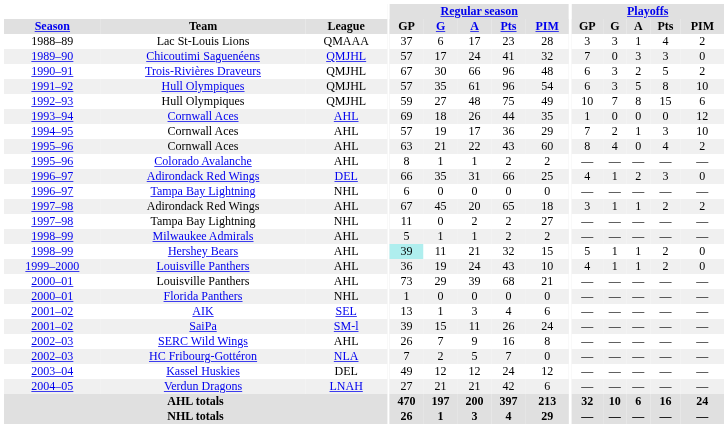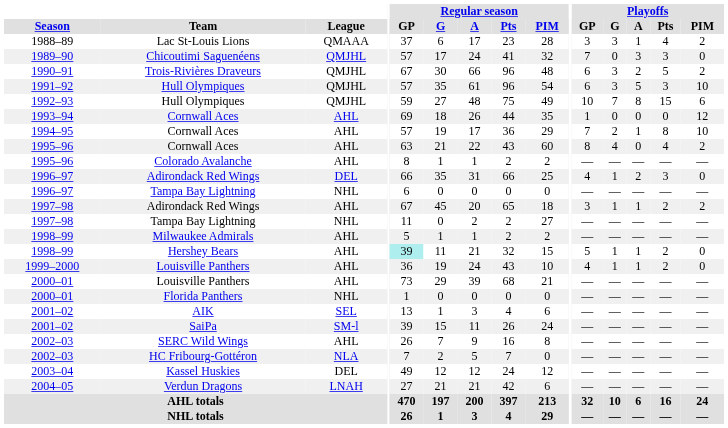 <table border="0" cellpadding="1" cellspacing="0" style="text-align:center; width:60em">
 <tr bgcolor="#e0e0e0">
 <th colspan="3"  bgcolor="#ffffff"></th>
 <th rowspan="99" bgcolor="#ffffff"></th>
 <th colspan="5"><a href='#'>Regular season</a></th>
 <th rowspan="99" bgcolor="#ffffff"></th>
 <th colspan="5"><a href='#'>Playoffs</a></th>
 </tr>
 <tr bgcolor="#e0e0e0">
 <th><a href='#'>Season</a></th>
 <th>Team</th>
 <th>League</th>
 <th>GP</th>
 <th><a href='#'>G</a></th>
 <th><a href='#'>A</a></th>
 <th><a href='#'>Pts</a></th>
 <th><a href='#'>PIM</a></th>
 <th>GP</th>
 <th>G</th>
 <th>A</th>
 <th>Pts</th>
 <th>PIM</th>
 </tr>
 <tr>
 <td>1988–89</td>
 <td>Lac St-Louis Lions</td>
 <td>QMAAA</td>
 <td>37</td>
 <td>6</td>
 <td>17</td>
 <td>23</td>
 <td>28</td>
 <td>3</td>
 <td>3</td>
 <td>1</td>
 <td>4</td>
 <td>2</td>
 </tr>
 <tr bgcolor="#f0f0f0">
 <td><a href='#'>1989–90</a></td>
 <td><a href='#'>Chicoutimi Saguenéens</a></td>
 <td><a href='#'>QMJHL</a></td>
 <td>57</td>
 <td>17</td>
 <td>24</td>
 <td>41</td>
 <td>32</td>
 <td>7</td>
 <td>0</td>
 <td>3</td>
 <td>3</td>
 <td>0</td>
 </tr>
 <tr>
 <td><a href='#'>1990–91</a></td>
 <td><a href='#'>Trois-Rivières Draveurs</a></td>
 <td>QMJHL</td>
 <td>67</td>
 <td>30</td>
 <td>66</td>
 <td>96</td>
 <td>48</td>
 <td>6</td>
 <td>3</td>
 <td>2</td>
 <td>5</td>
 <td>2</td>
 </tr>
 <tr bgcolor="#f0f0f0">
 <td><a href='#'>1991–92</a></td>
 <td><a href='#'>Hull Olympiques</a></td>
 <td>QMJHL</td>
 <td>57</td>
 <td>35</td>
 <td>61</td>
 <td>96</td>
 <td>54</td>
 <td>6</td>
 <td>3</td>
 <td>5</td>
-<td>8</td>
+<td>3</td>
 <td>10</td>
 </tr>
 <tr>
 <td><a href='#'>1992–93</a></td>
 <td>Hull Olympiques</td>
 <td>QMJHL</td>
 <td>59</td>
 <td>27</td>
 <td>48</td>
 <td>75</td>
 <td>49</td>
 <td>10</td>
 <td>7</td>
 <td>8</td>
 <td>15</td>
 <td>6</td>
 </tr>
 <tr bgcolor="#f0f0f0">
 <td><a href='#'>1993–94</a></td>
 <td><a href='#'>Cornwall Aces</a></td>
 <td><a href='#'>AHL</a></td>
 <td>69</td>
 <td>18</td>
 <td>26</td>
 <td>44</td>
 <td>35</td>
 <td>1</td>
 <td>0</td>
 <td>0</td>
 <td>0</td>
 <td>12</td>
 </tr>
 <tr>
 <td><a href='#'>1994–95</a></td>
 <td>Cornwall Aces</td>
 <td>AHL</td>
 <td>57</td>
 <td>19</td>
 <td>17</td>
 <td>36</td>
 <td>29</td>
 <td>7</td>
 <td>2</td>
 <td>1</td>
-<td>3</td>
+<td>8</td>
 <td>10</td>
 </tr>
 <tr bgcolor="#f0f0f0">
 <td><a href='#'>1995–96</a></td>
 <td>Cornwall Aces</td>
 <td>AHL</td>
 <td>63</td>
 <td>21</td>
 <td>22</td>
 <td>43</td>
 <td>60</td>
 <td>8</td>
 <td>4</td>
 <td>0</td>
 <td>4</td>
 <td>2</td>
 </tr>
 <tr>
 <td><a href='#'>1995–96</a></td>
 <td><a href='#'>Colorado Avalanche</a></td>
 <td>AHL</td>
 <td>8</td>
 <td>1</td>
 <td>1</td>
 <td>2</td>
 <td>2</td>
 <td>—</td>
 <td>—</td>
 <td>—</td>
 <td>—</td>
 <td>—</td>
 </tr>
 <tr bgcolor="#f0f0f0">
 <td><a href='#'>1996–97</a></td>
 <td><a href='#'>Adirondack Red Wings</a></td>
 <td><a href='#'>DEL</a></td>
 <td>66</td>
 <td>35</td>
 <td>31</td>
 <td>66</td>
 <td>25</td>
 <td>4</td>
 <td>1</td>
 <td>2</td>
 <td>3</td>
 <td>0</td>
 </tr>
 <tr>
 <td><a href='#'>1996–97</a></td>
 <td><a href='#'>Tampa Bay Lightning</a></td>
 <td>NHL</td>
 <td>6</td>
 <td>0</td>
 <td>0</td>
 <td>0</td>
 <td>0</td>
 <td>—</td>
 <td>—</td>
 <td>—</td>
 <td>—</td>
 <td>—</td>
 </tr>
 <tr bgcolor="#f0f0f0">
 <td><a href='#'>1997–98</a></td>
 <td>Adirondack Red Wings</td>
 <td>AHL</td>
 <td>67</td>
 <td>45</td>
 <td>20</td>
 <td>65</td>
 <td>18</td>
 <td>3</td>
 <td>1</td>
 <td>1</td>
 <td>2</td>
 <td>2</td>
 </tr>
 <tr>
 <td><a href='#'>1997–98</a></td>
 <td>Tampa Bay Lightning</td>
 <td>NHL</td>
 <td>11</td>
 <td>0</td>
 <td>2</td>
 <td>2</td>
 <td>27</td>
 <td>—</td>
 <td>—</td>
 <td>—</td>
 <td>—</td>
 <td>—</td>
 </tr>
 <tr bgcolor="#f0f0f0">
 <td><a href='#'>1998–99</a></td>
 <td><a href='#'>Milwaukee Admirals</a></td>
 <td>AHL</td>
 <td>5</td>
 <td>1</td>
 <td>1</td>
 <td>2</td>
 <td>2</td>
 <td>—</td>
 <td>—</td>
 <td>—</td>
 <td>—</td>
 <td>—</td>
 </tr>
 <tr>
 <td><a href='#'>1998–99</a></td>
 <td><a href='#'>Hershey Bears</a></td>
 <td>AHL</td>
 <td style="background: paleturquoise;">39</td>
 <td>11</td>
 <td>21</td>
 <td>32</td>
 <td>15</td>
 <td>5</td>
 <td>1</td>
 <td>1</td>
 <td>2</td>
 <td>0</td>
 </tr>
 <tr bgcolor="#f0f0f0">
 <td><a href='#'>1999–2000</a></td>
 <td><a href='#'>Louisville Panthers</a></td>
 <td>AHL</td>
 <td>36</td>
 <td>19</td>
 <td>24</td>
 <td>43</td>
 <td>10</td>
 <td>4</td>
 <td>1</td>
 <td>1</td>
 <td>2</td>
 <td>0</td>
 </tr>
 <tr>
 <td><a href='#'>2000–01</a></td>
 <td>Louisville Panthers</td>
 <td>AHL</td>
 <td>73</td>
 <td>29</td>
 <td>39</td>
 <td>68</td>
 <td>21</td>
 <td>—</td>
 <td>—</td>
 <td>—</td>
 <td>—</td>
 <td>—</td>
 </tr>
 <tr bgcolor="#f0f0f0">
 <td><a href='#'>2000–01</a></td>
 <td><a href='#'>Florida Panthers</a></td>
 <td>NHL</td>
 <td>1</td>
 <td>0</td>
 <td>0</td>
 <td>0</td>
 <td>0</td>
 <td>—</td>
 <td>—</td>
 <td>—</td>
 <td>—</td>
 <td>—</td>
 </tr>
 <tr>
 <td><a href='#'>2001–02</a></td>
 <td><a href='#'>AIK</a></td>
 <td><a href='#'>SEL</a></td>
 <td>13</td>
 <td>1</td>
 <td>3</td>
 <td>4</td>
 <td>6</td>
 <td>—</td>
 <td>—</td>
 <td>—</td>
 <td>—</td>
 <td>—</td>
 </tr>
 <tr bgcolor="#f0f0f0">
 <td><a href='#'>2001–02</a></td>
 <td><a href='#'>SaiPa</a></td>
 <td><a href='#'>SM-l</a></td>
 <td>39</td>
 <td>15</td>
 <td>11</td>
 <td>26</td>
 <td>24</td>
 <td>—</td>
 <td>—</td>
 <td>—</td>
 <td>—</td>
 <td>—</td>
 </tr>
 <tr>
 <td><a href='#'>2002–03</a></td>
 <td><a href='#'>SERC Wild Wings</a></td>
 <td>AHL</td>
 <td>26</td>
 <td>7</td>
 <td>9</td>
 <td>16</td>
 <td>8</td>
 <td>—</td>
 <td>—</td>
 <td>—</td>
 <td>—</td>
 <td>—</td>
 </tr>
 <tr bgcolor="#f0f0f0">
 <td><a href='#'>2002–03</a></td>
 <td><a href='#'>HC Fribourg-Gottéron</a></td>
 <td><a href='#'>NLA</a></td>
 <td>7</td>
 <td>2</td>
 <td>5</td>
 <td>7</td>
 <td>0</td>
 <td>—</td>
 <td>—</td>
 <td>—</td>
 <td>—</td>
 <td>—</td>
 </tr>
 <tr>
 <td><a href='#'>2003–04</a></td>
 <td><a href='#'>Kassel Huskies</a></td>
 <td>DEL</td>
 <td>49</td>
 <td>12</td>
 <td>12</td>
 <td>24</td>
 <td>12</td>
 <td>—</td>
 <td>—</td>
 <td>—</td>
 <td>—</td>
 <td>—</td>
 </tr>
 <tr bgcolor="#f0f0f0">
 <td><a href='#'>2004–05</a></td>
 <td><a href='#'>Verdun Dragons</a></td>
 <td><a href='#'>LNAH</a></td>
 <td>27</td>
 <td>21</td>
 <td>21</td>
 <td>42</td>
 <td>6</td>
 <td>—</td>
 <td>—</td>
 <td>—</td>
 <td>—</td>
 <td>—</td>
 </tr>
 <tr bgcolor="#e0e0e0">
 <th colspan="3">AHL totals</th>
 <th>470</th>
 <th>197</th>
 <th>200</th>
 <th>397</th>
 <th>213</th>
 <th>32</th>
 <th>10</th>
 <th>6</th>
 <th>16</th>
 <th>24</th>
 </tr>
 <tr bgcolor="#e0e0e0">
 <th colspan="3">NHL totals</th>
 <th>26</th>
 <th>1</th>
 <th>3</th>
 <th>4</th>
 <th>29</th>
 <th>—</th>
 <th>—</th>
 <th>—</th>
 <th>—</th>
 <th>—</th>
 </tr>
 </table>
